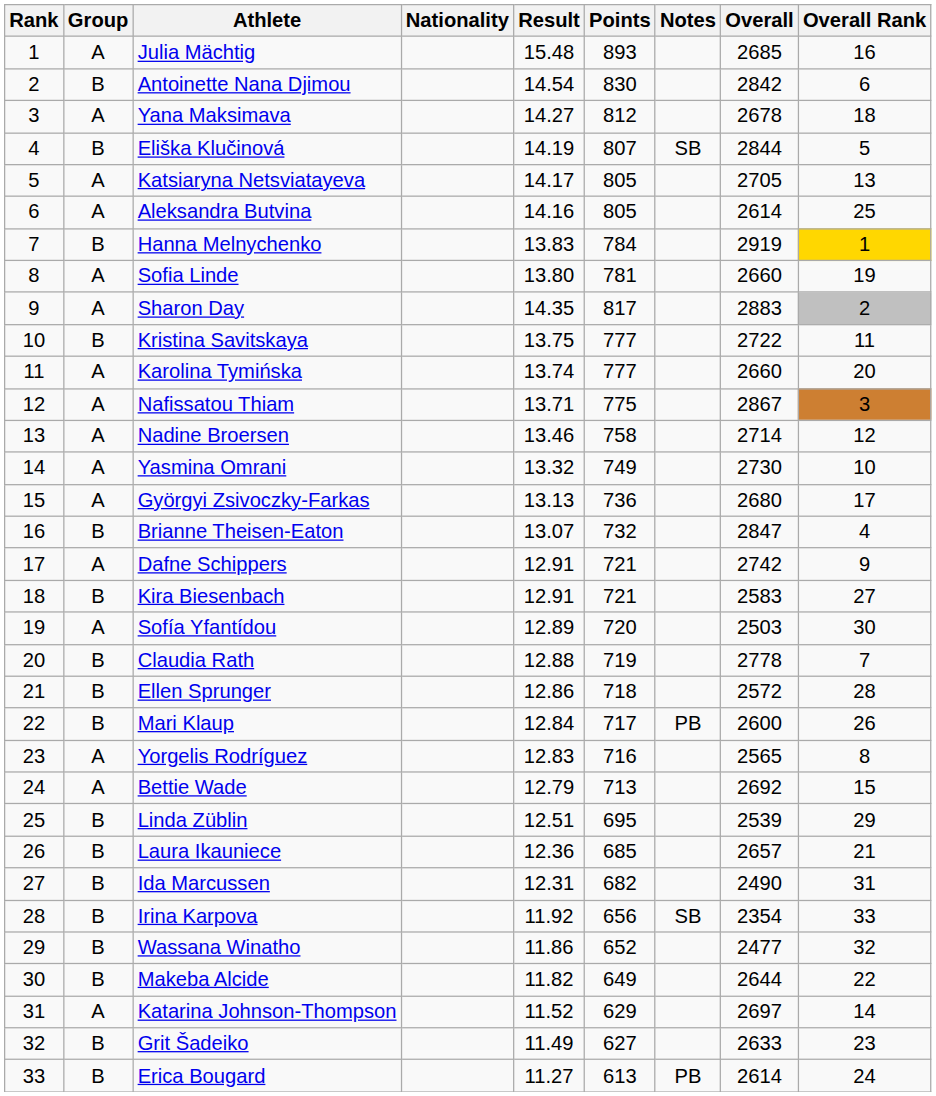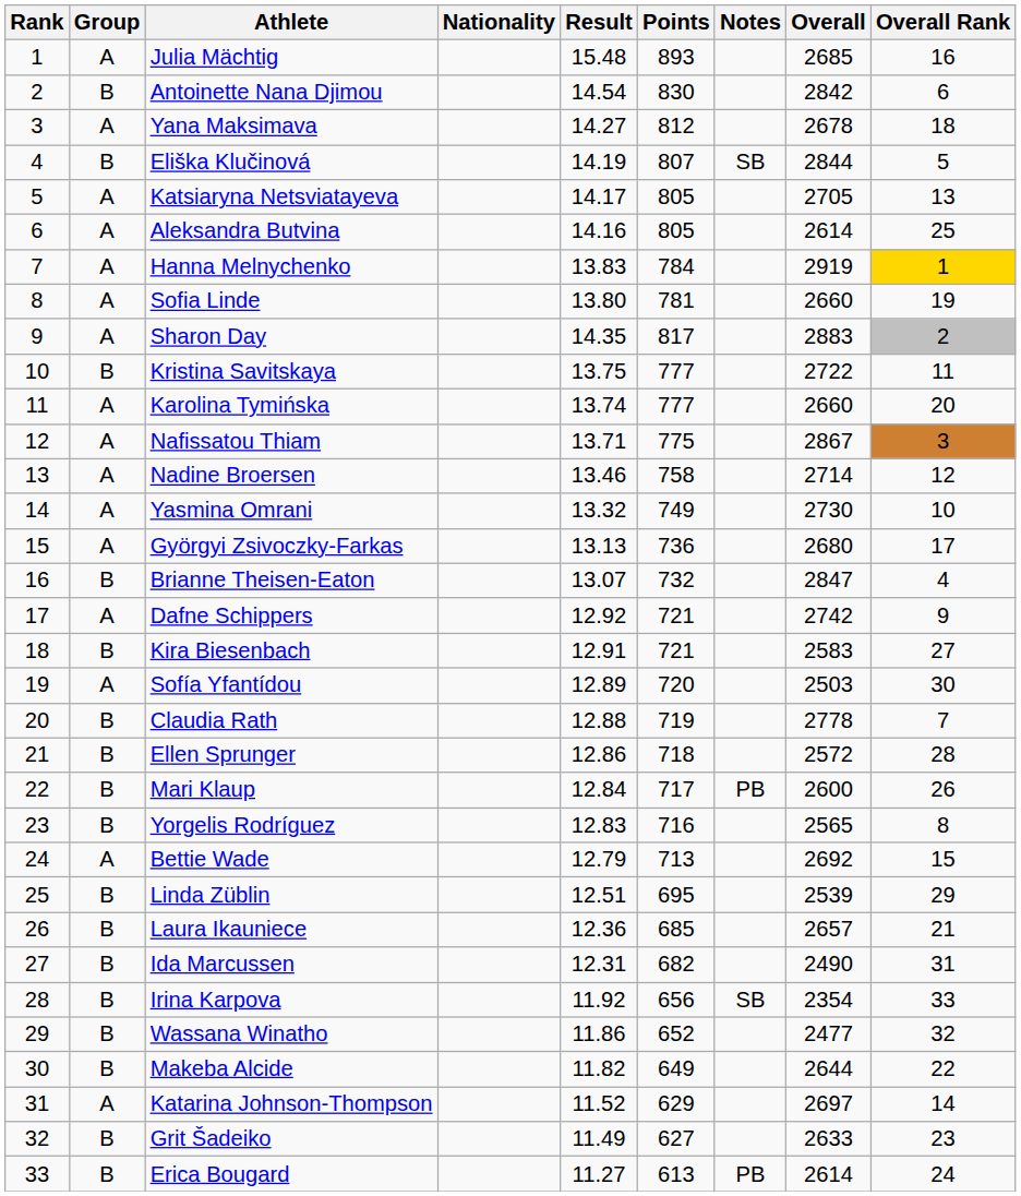 <table class="wikitable sortable" style="text-align:center">
 <tr>
 <th>Rank</th>
 <th>Group</th>
 <th>Athlete</th>
 <th>Nationality</th>
 <th>Result</th>
 <th>Points</th>
 <th>Notes</th>
 <th>Overall</th>
 <th>Overall Rank</th>
 </tr>
 <tr>
 <td>1</td>
 <td>A</td>
 <td align=left><a href='#'>Julia Mächtig</a></td>
 <td align=left></td>
 <td>15.48</td>
 <td>893</td>
 <td></td>
 <td>2685</td>
 <td>16</td>
 </tr>
 <tr>
 <td>2</td>
 <td>B</td>
 <td align=left><a href='#'>Antoinette Nana Djimou</a></td>
 <td align=left></td>
 <td>14.54</td>
 <td>830</td>
 <td></td>
 <td>2842</td>
 <td>6</td>
 </tr>
 <tr>
 <td>3</td>
 <td>A</td>
 <td align=left><a href='#'>Yana Maksimava</a></td>
 <td align=left></td>
 <td>14.27</td>
 <td>812</td>
 <td></td>
 <td>2678</td>
 <td>18</td>
 </tr>
 <tr>
 <td>4</td>
 <td>B</td>
 <td align=left><a href='#'>Eliška Klučinová</a></td>
 <td align=left></td>
 <td>14.19</td>
 <td>807</td>
 <td>SB</td>
 <td>2844</td>
 <td>5</td>
 </tr>
 <tr>
 <td>5</td>
 <td>A</td>
 <td align=left><a href='#'>Katsiaryna Netsviatayeva</a></td>
 <td align=left></td>
 <td>14.17</td>
 <td>805</td>
 <td></td>
 <td>2705</td>
 <td>13</td>
 </tr>
 <tr>
 <td>6</td>
 <td>A</td>
 <td align=left><a href='#'>Aleksandra Butvina</a></td>
 <td align=left></td>
 <td>14.16</td>
 <td>805</td>
 <td></td>
 <td>2614</td>
 <td>25</td>
 </tr>
 <tr>
 <td>7</td>
-<td>B</td>
+<td>A</td>
 <td align=left><a href='#'>Hanna Melnychenko</a></td>
 <td align=left></td>
 <td>13.83</td>
 <td>784</td>
 <td></td>
 <td>2919</td>
 <td style="background-color:#ffd700">1</td>
 </tr>
 <tr>
 <td>8</td>
 <td>A</td>
 <td align=left><a href='#'>Sofia Linde</a></td>
 <td align=left></td>
 <td>13.80</td>
 <td>781</td>
 <td></td>
 <td>2660</td>
 <td>19</td>
 </tr>
 <tr>
 <td>9</td>
 <td>A</td>
 <td align=left><a href='#'>Sharon Day</a></td>
 <td align=left></td>
 <td>14.35</td>
 <td>817</td>
 <td></td>
 <td>2883</td>
 <td style="background-color:#c0c0c0">2</td>
 </tr>
 <tr>
 <td>10</td>
 <td>B</td>
 <td align=left><a href='#'>Kristina Savitskaya</a></td>
 <td align=left></td>
 <td>13.75</td>
 <td>777</td>
 <td></td>
 <td>2722</td>
 <td>11</td>
 </tr>
 <tr>
 <td>11</td>
 <td>A</td>
 <td align=left><a href='#'>Karolina Tymińska</a></td>
 <td align=left></td>
 <td>13.74</td>
 <td>777</td>
 <td></td>
 <td>2660</td>
 <td>20</td>
 </tr>
 <tr>
 <td>12</td>
 <td>A</td>
 <td align=left><a href='#'>Nafissatou Thiam</a></td>
 <td align=left></td>
 <td>13.71</td>
 <td>775</td>
 <td></td>
 <td>2867</td>
 <td style="background-color:#cd7f32">3</td>
 </tr>
 <tr>
 <td>13</td>
 <td>A</td>
 <td align=left><a href='#'>Nadine Broersen</a></td>
 <td align=left></td>
 <td>13.46</td>
 <td>758</td>
 <td></td>
 <td>2714</td>
 <td>12</td>
 </tr>
 <tr>
 <td>14</td>
 <td>A</td>
 <td align=left><a href='#'>Yasmina Omrani</a></td>
 <td align=left></td>
 <td>13.32</td>
 <td>749</td>
 <td></td>
 <td>2730</td>
 <td>10</td>
 </tr>
 <tr>
 <td>15</td>
 <td>A</td>
 <td align=left><a href='#'>Györgyi Zsivoczky-Farkas</a></td>
 <td align=left></td>
 <td>13.13</td>
 <td>736</td>
 <td></td>
 <td>2680</td>
 <td>17</td>
 </tr>
 <tr>
 <td>16</td>
 <td>B</td>
 <td align=left><a href='#'>Brianne Theisen-Eaton</a></td>
 <td align=left></td>
 <td>13.07</td>
 <td>732</td>
 <td></td>
 <td>2847</td>
 <td>4</td>
 </tr>
 <tr>
 <td>17</td>
 <td>A</td>
 <td align=left><a href='#'>Dafne Schippers</a></td>
 <td align=left></td>
-<td>12.91</td>
+<td>12.92</td>
 <td>721</td>
 <td></td>
 <td>2742</td>
 <td>9</td>
 </tr>
 <tr>
 <td>18</td>
 <td>B</td>
 <td align=left><a href='#'>Kira Biesenbach</a></td>
 <td align=left></td>
 <td>12.91</td>
 <td>721</td>
 <td></td>
 <td>2583</td>
 <td>27</td>
 </tr>
 <tr>
 <td>19</td>
 <td>A</td>
 <td align=left><a href='#'>Sofía Yfantídou</a></td>
 <td align=left></td>
 <td>12.89</td>
 <td>720</td>
 <td></td>
 <td>2503</td>
 <td>30</td>
 </tr>
 <tr>
 <td>20</td>
 <td>B</td>
 <td align=left><a href='#'>Claudia Rath</a></td>
 <td align=left></td>
 <td>12.88</td>
 <td>719</td>
 <td></td>
 <td>2778</td>
 <td>7</td>
 </tr>
 <tr>
 <td>21</td>
 <td>B</td>
 <td align=left><a href='#'>Ellen Sprunger</a></td>
 <td align=left></td>
 <td>12.86</td>
 <td>718</td>
 <td></td>
 <td>2572</td>
 <td>28</td>
 </tr>
 <tr>
 <td>22</td>
 <td>B</td>
 <td align=left><a href='#'>Mari Klaup</a></td>
 <td align=left></td>
 <td>12.84</td>
 <td>717</td>
 <td>PB</td>
 <td>2600</td>
 <td>26</td>
 </tr>
 <tr>
 <td>23</td>
-<td>A</td>
+<td>B</td>
 <td align=left><a href='#'>Yorgelis Rodríguez</a></td>
 <td align=left></td>
 <td>12.83</td>
 <td>716</td>
 <td></td>
 <td>2565</td>
 <td>8</td>
 </tr>
 <tr>
 <td>24</td>
 <td>A</td>
 <td align=left><a href='#'>Bettie Wade</a></td>
 <td align=left></td>
 <td>12.79</td>
 <td>713</td>
 <td></td>
 <td>2692</td>
 <td>15</td>
 </tr>
 <tr>
 <td>25</td>
 <td>B</td>
 <td align=left><a href='#'>Linda Züblin</a></td>
 <td align=left></td>
 <td>12.51</td>
 <td>695</td>
 <td></td>
 <td>2539</td>
 <td>29</td>
 </tr>
 <tr>
 <td>26</td>
 <td>B</td>
 <td align=left><a href='#'>Laura Ikauniece</a></td>
 <td align=left></td>
 <td>12.36</td>
 <td>685</td>
 <td></td>
 <td>2657</td>
 <td>21</td>
 </tr>
 <tr>
 <td>27</td>
 <td>B</td>
 <td align=left><a href='#'>Ida Marcussen</a></td>
 <td align=left></td>
 <td>12.31</td>
 <td>682</td>
 <td></td>
 <td>2490</td>
 <td>31</td>
 </tr>
 <tr>
 <td>28</td>
 <td>B</td>
 <td align=left><a href='#'>Irina Karpova</a></td>
 <td align=left></td>
 <td>11.92</td>
 <td>656</td>
 <td>SB</td>
 <td>2354</td>
 <td>33</td>
 </tr>
 <tr>
 <td>29</td>
 <td>B</td>
 <td align=left><a href='#'>Wassana Winatho</a></td>
 <td align=left></td>
 <td>11.86</td>
 <td>652</td>
 <td></td>
 <td>2477</td>
 <td>32</td>
 </tr>
 <tr>
 <td>30</td>
 <td>B</td>
 <td align=left><a href='#'>Makeba Alcide</a></td>
 <td align=left></td>
 <td>11.82</td>
 <td>649</td>
 <td></td>
 <td>2644</td>
 <td>22</td>
 </tr>
 <tr>
 <td>31</td>
 <td>A</td>
 <td align=left><a href='#'>Katarina Johnson-Thompson</a></td>
 <td align=left></td>
 <td>11.52</td>
 <td>629</td>
 <td></td>
 <td>2697</td>
 <td>14</td>
 </tr>
 <tr>
 <td>32</td>
 <td>B</td>
 <td align=left><a href='#'>Grit Šadeiko</a></td>
 <td align=left></td>
 <td>11.49</td>
 <td>627</td>
 <td></td>
 <td>2633</td>
 <td>23</td>
 </tr>
 <tr>
 <td>33</td>
 <td>B</td>
 <td align=left><a href='#'>Erica Bougard</a></td>
 <td align=left></td>
 <td>11.27</td>
 <td>613</td>
 <td>PB</td>
 <td>2614</td>
 <td>24</td>
 </tr>
 </table>
